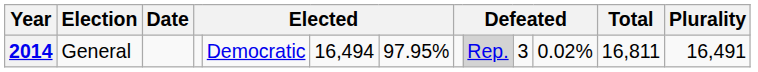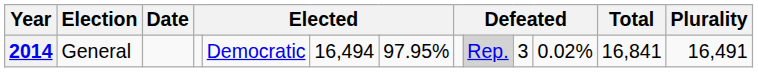 <table class="wikitable">
 <tr>
 <th>Year</th>
 <th>Election</th>
 <th>Date</th>
 <th colspan="4">Elected</th>
 <th colspan="4">Defeated</th>
 <th>Total</th>
 <th>Plurality</th>
 </tr>
 <tr>
 <th valign="top"><a href='#'>2014</a></th>
 <td valign="top">General</td>
 <td valign="top"></td>
 <td valign="top"></td>
 <td valign="top" ><a href='#'>Democratic</a></td>
 <td align="right" valign="top">16,494</td>
 <td align="right" valign="top">97.95%</td>
 <td valign="top"></td>
 <td valign="top"  style="background: lightgrey;"><a href='#'>Rep.</a></td>
 <td align="right" valign="top">3</td>
 <td align="right" valign="top">0.02%</td>
-<td align="right" valign="top">16,811</td>
+<td align="right" valign="top">16,841</td>
 <td align="right" valign="top">16,491</td>
 </tr>
 </table>
